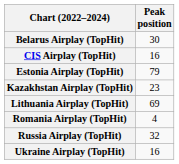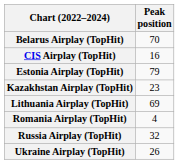 <table class="wikitable plainrowheaders sortable" style="text-align:center">
 <tr>
 <th scope="col">Chart (2022–2024)</th>
 <th scope="col">Peak<br>position</th>
 </tr>
 <tr>
 <th scope="row">Belarus Airplay (TopHit)</th>
-<td>30</td>
+<td>70</td>
 </tr>
 <tr>
 <th scope="row"><a href='#'>CIS</a> Airplay (TopHit)</th>
 <td>16</td>
 </tr>
 <tr>
 <th scope="row">Estonia Airplay (TopHit)</th>
 <td>79</td>
 </tr>
 <tr>
 <th scope="row">Kazakhstan Airplay (TopHit)</th>
 <td>23</td>
 </tr>
 <tr>
 <th scope="row">Lithuania Airplay (TopHit)</th>
 <td>69</td>
 </tr>
 <tr>
 <th scope="row">Romania Airplay (TopHit)</th>
 <td>4</td>
 </tr>
 <tr>
 <th scope="row">Russia Airplay (TopHit)</th>
 <td>32</td>
 </tr>
 <tr>
 <th scope="row">Ukraine Airplay (TopHit)</th>
-<td>16</td>
+<td>26</td>
 </tr>
 </table>
